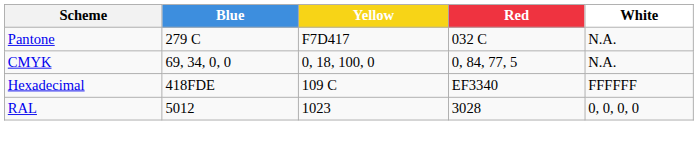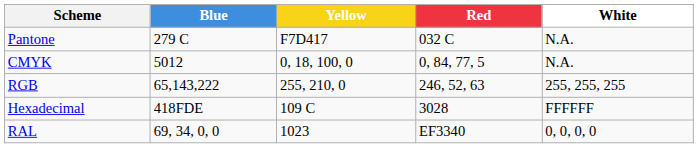 <table class="wikitable" style="width:60%; background:#f9f9f9; border:1px solid #aaa; border-collapse:collapse; white-space:nowrap; text-align:left;" cellspacing="0" cellpadding="2" border="1">
 <tr>
 <th>Scheme</th>
 <th style="background:#3D8EDE; color:#FFF">Blue</th>
 <th style="background:#F7D417; color:white">Yellow</th>
 <th style="background:#EF3340; color:#FFF">Red</th>
 <th style="background:#FFF; color:black">White</th>
 </tr>
 <tr>
 <td><a href='#'>Pantone</a></td>
 <td>279 C</td>
 <td>F7D417</td>
 <td>032 C</td>
 <td>N.A.</td>
 </tr>
 <tr>
 <td><a href='#'>CMYK</a></td>
-<td>69, 34, 0, 0</td>
+<td>5012</td>
 <td>0, 18, 100, 0</td>
 <td>0, 84, 77, 5</td>
 <td>N.A.</td>
 </tr>
 <tr>
+<td><a href='#'>RGB</a></td>
+<td>65,143,222</td>
+<td>255, 210, 0</td>
+<td>246, 52, 63</td>
+<td>255, 255, 255</td>
+</tr>
+<tr>
 <td><a href='#'>Hexadecimal</a></td>
 <td>418FDE</td>
 <td>109 C</td>
-<td>EF3340</td>
+<td>3028</td>
 <td>FFFFFF</td>
 </tr>
 <tr>
 <td><a href='#'>RAL</a></td>
-<td>5012</td>
+<td>69, 34, 0, 0</td>
 <td>1023</td>
-<td>3028</td>
+<td>EF3340</td>
 <td>0, 0, 0, 0</td>
 </tr>
 </table>
